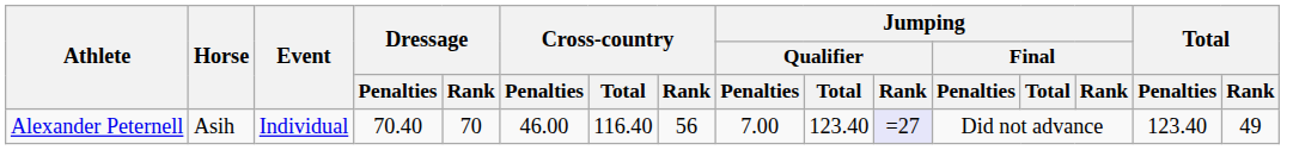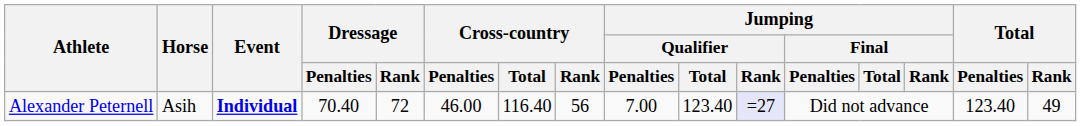 <table class=wikitable style="font-size:90%">
 <tr>
 <th rowspan="3">Athlete</th>
 <th rowspan="3">Horse</th>
 <th rowspan="3">Event</th>
 <th colspan="2" rowspan="2">Dressage</th>
 <th colspan="3" rowspan="2">Cross-country</th>
 <th colspan="6">Jumping</th>
 <th colspan="2" rowspan="2">Total</th>
 </tr>
 <tr style="font-size:95%">
 <th colspan="3">Qualifier</th>
 <th colspan="3">Final</th>
 </tr>
 <tr style="font-size:95%">
 <th>Penalties</th>
 <th>Rank</th>
 <th>Penalties</th>
 <th>Total</th>
 <th>Rank</th>
 <th>Penalties</th>
 <th>Total</th>
 <th>Rank</th>
 <th>Penalties</th>
 <th>Total</th>
 <th>Rank</th>
 <th>Penalties</th>
 <th>Rank</th>
 </tr>
 <tr align=center>
 <td align=left><a href='#'>Alexander Peternell</a></td>
 <td align=left>Asih</td>
-<td align=left><a href='#'>Individual</a></td>
+<td align=left><strong><a href='#'>Individual</a></strong></td>
 <td>70.40</td>
-<td>70</td>
+<td>72</td>
 <td>46.00</td>
 <td>116.40</td>
 <td>56</td>
 <td>7.00</td>
 <td>123.40</td>
 <td style="background: lavender;">=27</td>
 <td colspan=3>Did not advance</td>
 <td>123.40</td>
 <td>49</td>
 </tr>
 </table>
